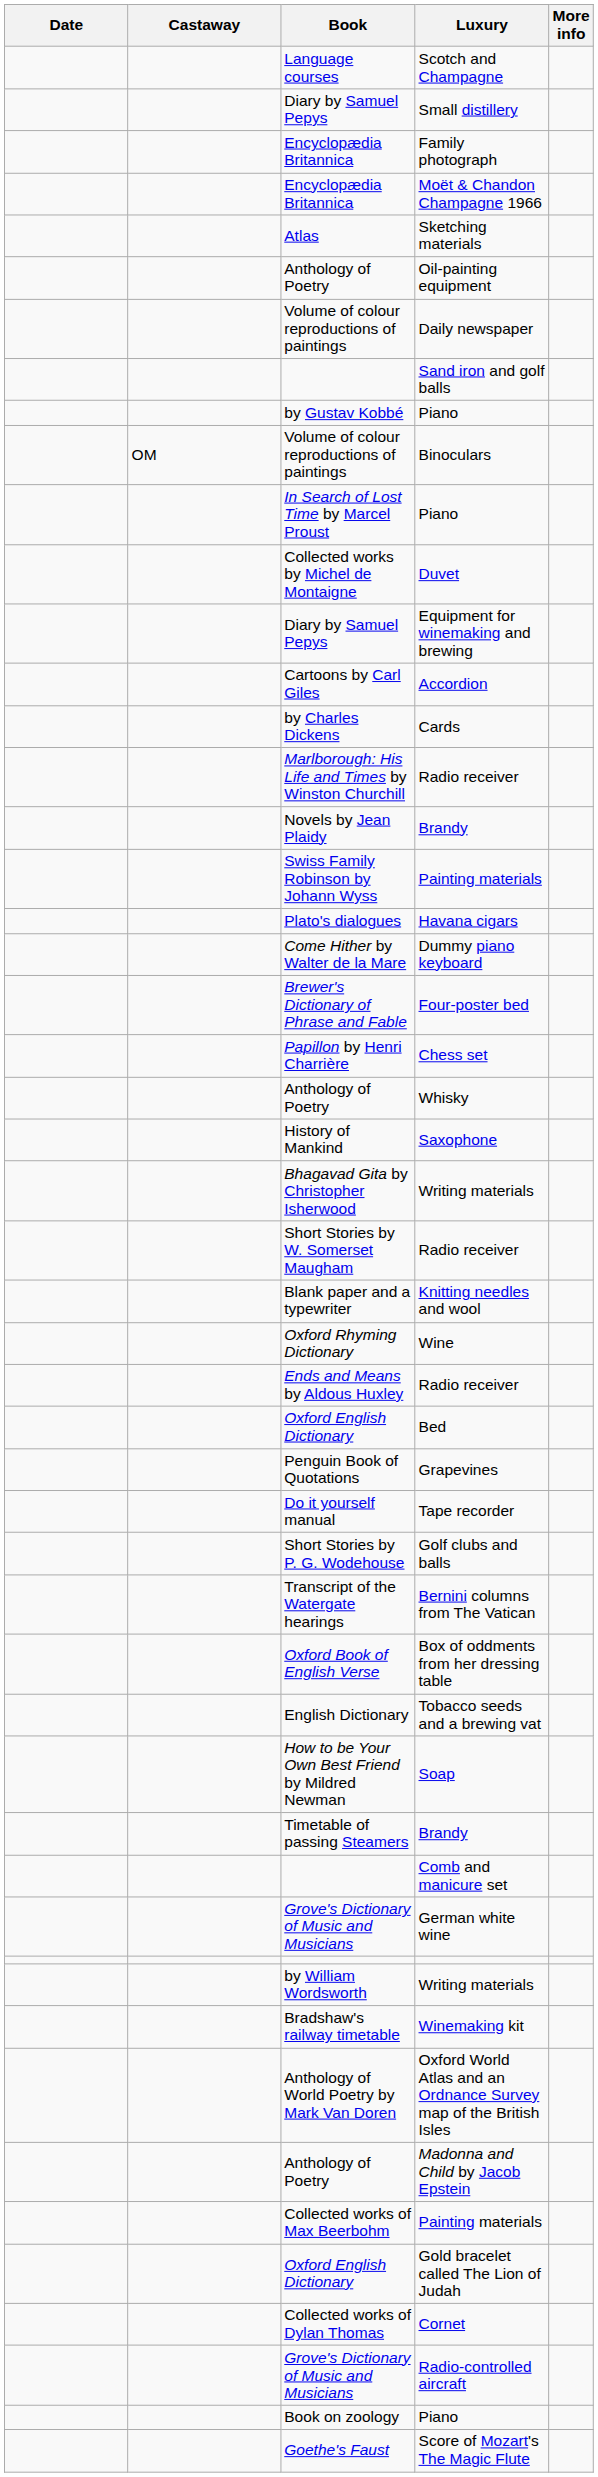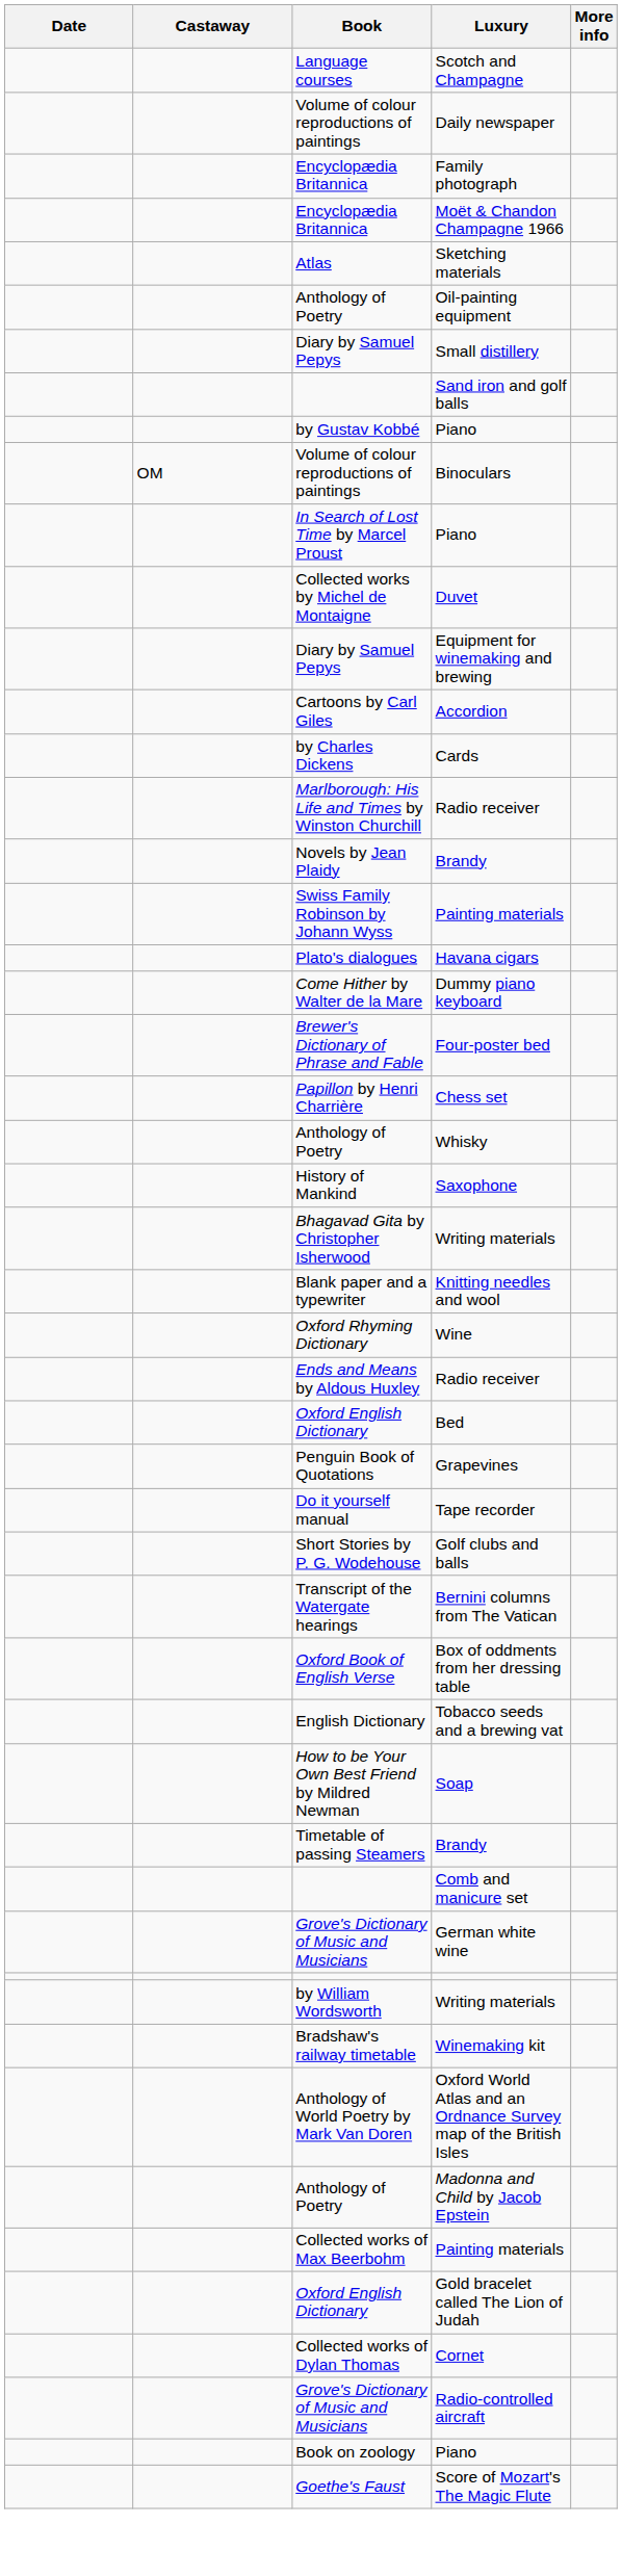 <table class="wikitable sortable">
 <tr>
 <th width=120px>Date</th>
 <th width=150px>Castaway</th>
 <th>Book</th>
 <th>Luxury</th>
 <th class="unsortable">More<br>info</th>
 </tr>
 <tr>
 <td></td>
 <td></td>
 <td><a href='#'>Language courses</a></td>
 <td>Scotch and <a href='#'>Champagne</a></td>
 <td></td>
 </tr>
 <tr>
 <td></td>
 <td></td>
-<td>Diary by <a href='#'>Samuel Pepys</a></td>
-<td>Small <a href='#'>distillery</a></td>
+<td>Volume of colour reproductions of paintings</td>
+<td>Daily newspaper</td>
 <td></td>
 </tr>
 <tr>
 <td></td>
 <td></td>
 <td><a href='#'>Encyclopædia Britannica</a></td>
 <td>Family photograph</td>
 <td></td>
 </tr>
 <tr>
 <td></td>
 <td></td>
 <td><a href='#'>Encyclopædia Britannica</a></td>
 <td><a href='#'>Moët & Chandon</a> <a href='#'>Champagne</a> 1966</td>
 <td></td>
 </tr>
 <tr>
 <td></td>
 <td></td>
 <td><a href='#'>Atlas</a></td>
 <td>Sketching materials</td>
 <td></td>
 </tr>
 <tr>
 <td></td>
 <td></td>
 <td>Anthology of Poetry</td>
 <td>Oil-painting equipment</td>
 <td></td>
 </tr>
 <tr>
 <td></td>
 <td></td>
-<td>Volume of colour reproductions of paintings</td>
-<td>Daily newspaper</td>
+<td>Diary by <a href='#'>Samuel Pepys</a></td>
+<td>Small <a href='#'>distillery</a></td>
 <td></td>
 </tr>
 <tr>
 <td></td>
 <td></td>
 <td></td>
 <td><a href='#'>Sand iron</a> and golf balls</td>
 <td></td>
 </tr>
 <tr>
 <td></td>
 <td></td>
 <td> by <a href='#'>Gustav Kobbé</a></td>
 <td>Piano</td>
 <td></td>
 </tr>
 <tr>
 <td></td>
 <td> OM</td>
 <td>Volume of colour reproductions of paintings</td>
 <td>Binoculars</td>
 <td></td>
 </tr>
 <tr>
 <td></td>
 <td></td>
 <td><em><a href='#'>In Search of Lost Time</a></em> by <a href='#'>Marcel Proust</a></td>
 <td>Piano</td>
 <td></td>
 </tr>
 <tr>
 <td></td>
 <td></td>
 <td>Collected works by <a href='#'>Michel de Montaigne</a></td>
 <td><a href='#'>Duvet</a></td>
 <td></td>
 </tr>
 <tr>
 <td></td>
 <td></td>
 <td>Diary by <a href='#'>Samuel Pepys</a></td>
 <td>Equipment for <a href='#'>winemaking</a> and brewing</td>
 <td></td>
 </tr>
 <tr>
 <td></td>
 <td></td>
 <td>Cartoons by <a href='#'>Carl Giles</a></td>
 <td><a href='#'>Accordion</a></td>
 <td></td>
 </tr>
 <tr>
 <td></td>
 <td></td>
 <td> by <a href='#'>Charles Dickens</a></td>
 <td>Cards</td>
 <td></td>
 </tr>
 <tr>
 <td></td>
 <td></td>
 <td><em><a href='#'>Marlborough: His Life and Times</a></em> by <a href='#'>Winston Churchill</a></td>
 <td>Radio receiver</td>
 <td></td>
 </tr>
 <tr>
 <td></td>
 <td></td>
 <td>Novels by <a href='#'>Jean Plaidy</a></td>
 <td><a href='#'>Brandy</a></td>
 <td></td>
 </tr>
 <tr>
 <td></td>
 <td></td>
 <td><a href='#'>Swiss Family Robinson by Johann Wyss</a></td>
 <td><a href='#'>Painting materials</a></td>
 <td></td>
 </tr>
 <tr>
 <td></td>
 <td></td>
 <td><a href='#'>Plato's dialogues</a></td>
 <td><a href='#'>Havana cigars</a></td>
 <td></td>
 </tr>
 <tr>
 <td></td>
 <td></td>
 <td><em>Come Hither</em> by <a href='#'>Walter de la Mare</a></td>
 <td>Dummy <a href='#'>piano keyboard</a></td>
 <td></td>
 </tr>
 <tr>
 <td></td>
 <td></td>
 <td><em><a href='#'>Brewer's Dictionary of Phrase and Fable</a></em></td>
 <td><a href='#'>Four-poster bed</a></td>
 <td></td>
 </tr>
 <tr>
 <td></td>
 <td></td>
 <td><em><a href='#'>Papillon</a></em> by <a href='#'>Henri Charrière</a></td>
 <td><a href='#'>Chess set</a></td>
 <td></td>
 </tr>
 <tr>
 <td></td>
 <td></td>
 <td>Anthology of Poetry</td>
 <td>Whisky</td>
 <td></td>
 </tr>
 <tr>
 <td></td>
 <td></td>
 <td>History of Mankind</td>
 <td><a href='#'>Saxophone</a></td>
 <td></td>
 </tr>
 <tr>
 <td></td>
 <td></td>
 <td><em>Bhagavad Gita</em> by <a href='#'>Christopher Isherwood</a></td>
 <td>Writing materials</td>
-<td></td>
-</tr>
-<tr>
-<td></td>
-<td></td>
-<td>Short Stories by <a href='#'>W. Somerset Maugham</a></td>
-<td>Radio receiver</td>
 <td></td>
 </tr>
 <tr>
 <td></td>
 <td></td>
 <td>Blank paper and a typewriter</td>
 <td><a href='#'>Knitting needles</a> and wool</td>
 <td></td>
 </tr>
 <tr>
 <td></td>
 <td></td>
 <td><em>Oxford Rhyming Dictionary</em></td>
 <td>Wine</td>
 <td></td>
 </tr>
 <tr>
 <td></td>
 <td></td>
 <td><em><a href='#'>Ends and Means</a></em> by <a href='#'>Aldous Huxley</a></td>
 <td>Radio receiver</td>
 <td></td>
 </tr>
 <tr>
 <td></td>
 <td></td>
 <td><em><a href='#'>Oxford English Dictionary</a></em></td>
 <td>Bed</td>
 <td></td>
 </tr>
 <tr>
 <td></td>
 <td></td>
 <td>Penguin Book of Quotations</td>
 <td>Grapevines</td>
 <td></td>
 </tr>
 <tr>
 <td></td>
 <td></td>
 <td><a href='#'>Do it yourself</a> manual</td>
 <td>Tape recorder</td>
 <td></td>
 </tr>
 <tr>
 <td></td>
 <td></td>
 <td>Short Stories by <a href='#'>P. G. Wodehouse</a></td>
 <td>Golf clubs and balls</td>
 <td></td>
 </tr>
 <tr>
 <td></td>
 <td></td>
 <td>Transcript of the <a href='#'>Watergate</a> hearings</td>
 <td><a href='#'>Bernini</a> columns from The Vatican</td>
 <td></td>
 </tr>
 <tr>
 <td></td>
 <td></td>
 <td><em><a href='#'>Oxford Book of English Verse</a></em></td>
 <td>Box of oddments from her dressing table</td>
 <td></td>
 </tr>
 <tr>
 <td></td>
 <td></td>
 <td>English Dictionary</td>
 <td>Tobacco seeds and a brewing vat</td>
 <td></td>
 </tr>
 <tr>
 <td></td>
 <td></td>
 <td><em>How to be Your Own Best Friend</em> by Mildred Newman</td>
 <td><a href='#'>Soap</a></td>
 <td></td>
 </tr>
 <tr>
 <td></td>
 <td></td>
 <td>Timetable of passing <a href='#'>Steamers</a></td>
 <td><a href='#'>Brandy</a></td>
 <td></td>
 </tr>
 <tr>
 <td></td>
 <td></td>
 <td></td>
 <td><a href='#'>Comb</a> and <a href='#'>manicure</a> set</td>
 <td></td>
 </tr>
 <tr>
 <td></td>
 <td></td>
 <td><em><a href='#'>Grove's Dictionary of Music and Musicians</a></em></td>
 <td>German white wine</td>
 <td></td>
 </tr>
 <tr>
 <td></td>
 <td></td>
 <td></td>
 <td></td>
 <td></td>
 </tr>
 <tr>
 <td></td>
 <td></td>
 <td> by <a href='#'>William Wordsworth</a></td>
 <td>Writing materials</td>
 <td></td>
 </tr>
 <tr>
 <td></td>
 <td></td>
 <td>Bradshaw's <a href='#'>railway timetable</a></td>
 <td><a href='#'>Winemaking</a> kit</td>
 <td></td>
 </tr>
 <tr>
 <td></td>
 <td></td>
 <td>Anthology of World Poetry by <a href='#'>Mark Van Doren</a></td>
 <td>Oxford World Atlas and an <a href='#'>Ordnance Survey</a> map of the British Isles</td>
 <td></td>
 </tr>
 <tr>
 <td></td>
 <td></td>
 <td>Anthology of Poetry</td>
 <td><em>Madonna and Child</em> by <a href='#'>Jacob Epstein</a></td>
 <td></td>
 </tr>
 <tr>
 <td></td>
 <td></td>
 <td>Collected works of <a href='#'>Max Beerbohm</a></td>
 <td><a href='#'>Painting</a> materials</td>
 <td></td>
 </tr>
 <tr>
 <td></td>
 <td></td>
 <td><em><a href='#'>Oxford English Dictionary</a></em></td>
 <td>Gold bracelet called The Lion of Judah</td>
 <td></td>
 </tr>
 <tr>
 <td></td>
 <td></td>
 <td>Collected works of <a href='#'>Dylan Thomas</a></td>
 <td><a href='#'>Cornet</a></td>
 <td></td>
 </tr>
 <tr>
 <td></td>
 <td></td>
 <td><em><a href='#'>Grove's Dictionary of Music and Musicians</a></em></td>
 <td><a href='#'>Radio-controlled aircraft</a></td>
 <td></td>
 </tr>
 <tr>
 <td></td>
 <td></td>
 <td>Book on zoology</td>
 <td>Piano</td>
 <td></td>
 </tr>
 <tr>
 <td></td>
 <td></td>
 <td><em><a href='#'>Goethe's Faust</a></em></td>
 <td>Score of <a href='#'>Mozart</a>'s <a href='#'>The Magic Flute</a></td>
 <td></td>
 </tr>
 </table>
